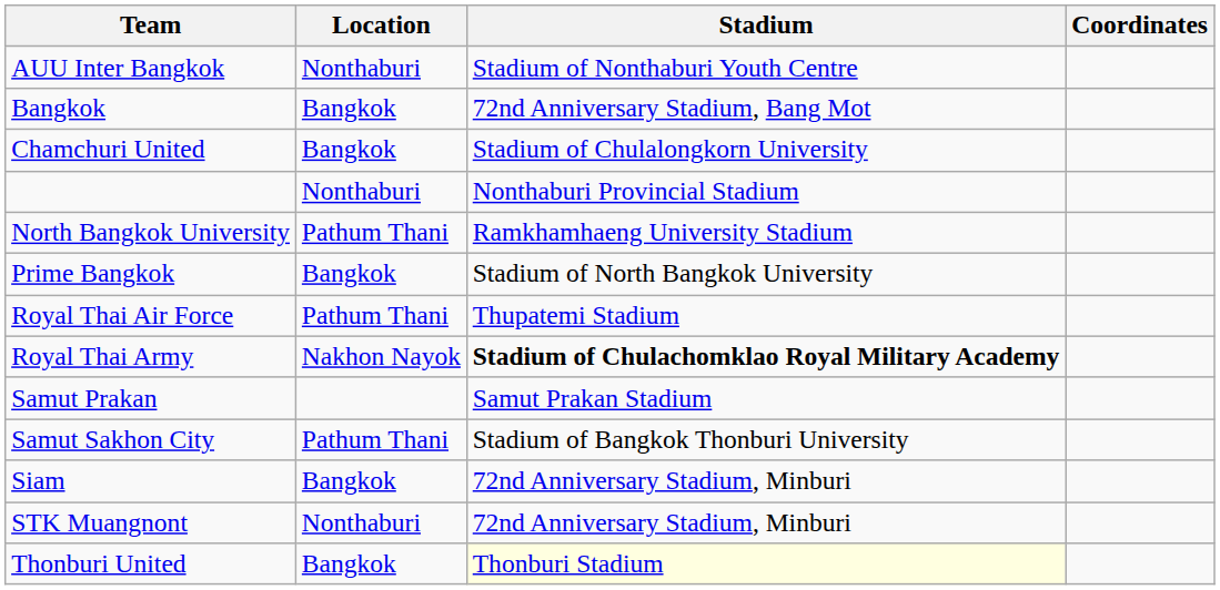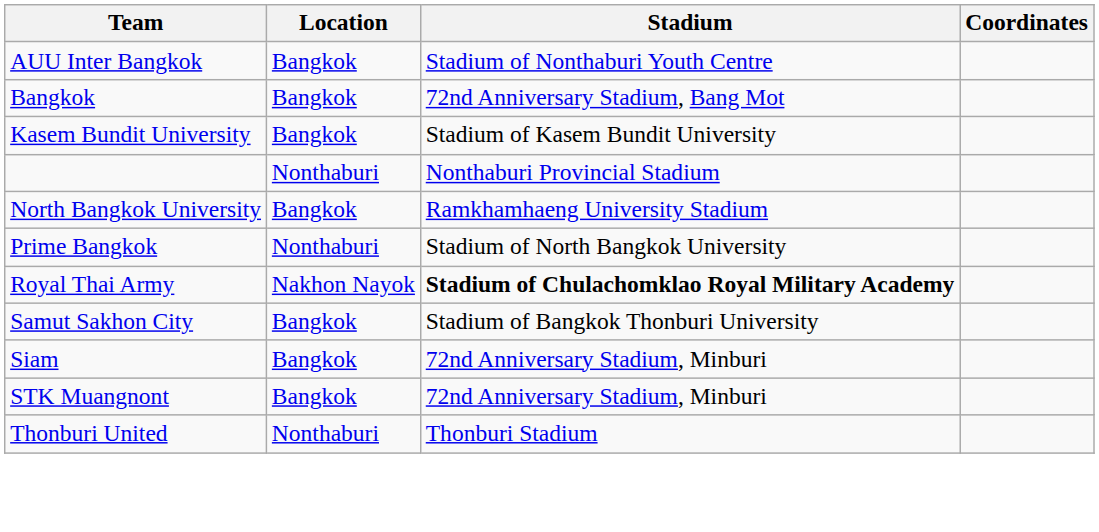 <table class="wikitable sortable">
 <tr>
 <th>Team</th>
 <th>Location</th>
 <th>Stadium</th>
 <th>Coordinates</th>
 </tr>
 <tr>
 <td><a href='#'>AUU Inter Bangkok</a></td>
-<td><a href='#'>Nonthaburi</a> </td>
+<td><a href='#'>Bangkok</a> </td>
 <td><a href='#'>Stadium of Nonthaburi Youth Centre</a></td>
 <td></td>
 </tr>
 <tr>
 <td><a href='#'>Bangkok</a></td>
 <td><a href='#'>Bangkok</a> </td>
 <td><a href='#'>72nd Anniversary Stadium</a>, <a href='#'>Bang Mot</a></td>
 <td></td>
 </tr>
 <tr>
-<td><a href='#'>Chamchuri United</a></td>
+<td><a href='#'>Kasem Bundit University</a></td>
 <td><a href='#'>Bangkok</a> </td>
-<td><a href='#'>Stadium of Chulalongkorn University</a></td>
+<td>Stadium of Kasem Bundit University</td>
 <td></td>
 </tr>
 <tr>
 <td></td>
 <td><a href='#'>Nonthaburi</a> </td>
 <td><a href='#'>Nonthaburi Provincial Stadium</a></td>
 <td></td>
 </tr>
 <tr>
 <td><a href='#'>North Bangkok University</a></td>
-<td><a href='#'>Pathum Thani</a> </td>
+<td><a href='#'>Bangkok</a> </td>
 <td><a href='#'>Ramkhamhaeng University Stadium</a></td>
 <td></td>
 </tr>
 <tr>
 <td><a href='#'>Prime Bangkok</a></td>
-<td><a href='#'>Bangkok</a> </td>
+<td><a href='#'>Nonthaburi</a> </td>
 <td>Stadium of North Bangkok University</td>
-<td></td>
-</tr>
-<tr>
-<td><a href='#'>Royal Thai Air Force</a></td>
-<td><a href='#'>Pathum Thani</a> </td>
-<td><a href='#'>Thupatemi Stadium</a></td>
 <td></td>
 </tr>
 <tr>
 <td><a href='#'>Royal Thai Army</a></td>
 <td><a href='#'>Nakhon Nayok</a> </td>
 <td><strong>Stadium of Chulachomklao Royal Military Academy</strong></td>
 <td></td>
 </tr>
 <tr>
-<td><a href='#'>Samut Prakan</a></td>
-<td></td>
-<td><a href='#'>Samut Prakan Stadium</a></td>
-<td></td>
-</tr>
-<tr>
 <td><a href='#'>Samut Sakhon City</a></td>
-<td><a href='#'>Pathum Thani</a> </td>
+<td><a href='#'>Bangkok</a> </td>
 <td>Stadium of Bangkok Thonburi University</td>
 <td></td>
 </tr>
 <tr>
 <td><a href='#'>Siam</a></td>
 <td><a href='#'>Bangkok</a> </td>
 <td><a href='#'>72nd Anniversary Stadium</a>, Minburi</td>
 <td></td>
 </tr>
 <tr>
 <td><a href='#'>STK Muangnont</a></td>
-<td><a href='#'>Nonthaburi</a> </td>
+<td><a href='#'>Bangkok</a> </td>
 <td><a href='#'>72nd Anniversary Stadium</a>, Minburi</td>
 <td></td>
 </tr>
 <tr>
 <td><a href='#'>Thonburi United</a></td>
-<td><a href='#'>Bangkok</a> </td>
-<td style="background: lightyellow;"><a href='#'>Thonburi Stadium</a></td>
+<td><a href='#'>Nonthaburi</a> </td>
+<td><a href='#'>Thonburi Stadium</a></td>
 <td></td>
 </tr>
 </table>
